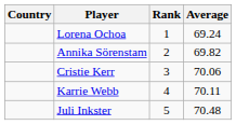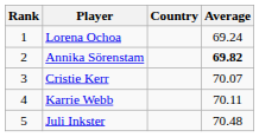 <table class=wikitable style=text-align:center>
 <tr>
+<th>Rank</th>
+<th>Player</th>
 <th>Country</th>
-<th>Player</th>
-<th>Rank</th>
 <th>Average</th>
 </tr>
 <tr>
+<td>1</td>
+<td align=left><a href='#'>Lorena Ochoa</a></td>
 <td align=left></td>
-<td align=left><a href='#'>Lorena Ochoa</a></td>
-<td>1</td>
 <td>69.24</td>
 </tr>
 <tr>
+<td>2</td>
+<td align=left><a href='#'>Annika Sörenstam</a></td>
 <td align=left></td>
-<td align=left><a href='#'>Annika Sörenstam</a></td>
-<td>2</td>
-<td>69.82</td>
+<td><strong>69.82</strong></td>
 </tr>
 <tr>
+<td>3</td>
+<td align=left><a href='#'>Cristie Kerr</a></td>
 <td align=left></td>
-<td align=left><a href='#'>Cristie Kerr</a></td>
-<td>3</td>
-<td>70.06</td>
+<td>70.07</td>
 </tr>
 <tr>
+<td>4</td>
+<td align=left><a href='#'>Karrie Webb</a></td>
 <td align=left></td>
-<td align=left><a href='#'>Karrie Webb</a></td>
-<td>4</td>
 <td>70.11</td>
 </tr>
 <tr>
+<td>5</td>
+<td align=left><a href='#'>Juli Inkster</a></td>
 <td align=left></td>
-<td align=left><a href='#'>Juli Inkster</a></td>
-<td>5</td>
 <td>70.48</td>
 </tr>
 </table>
